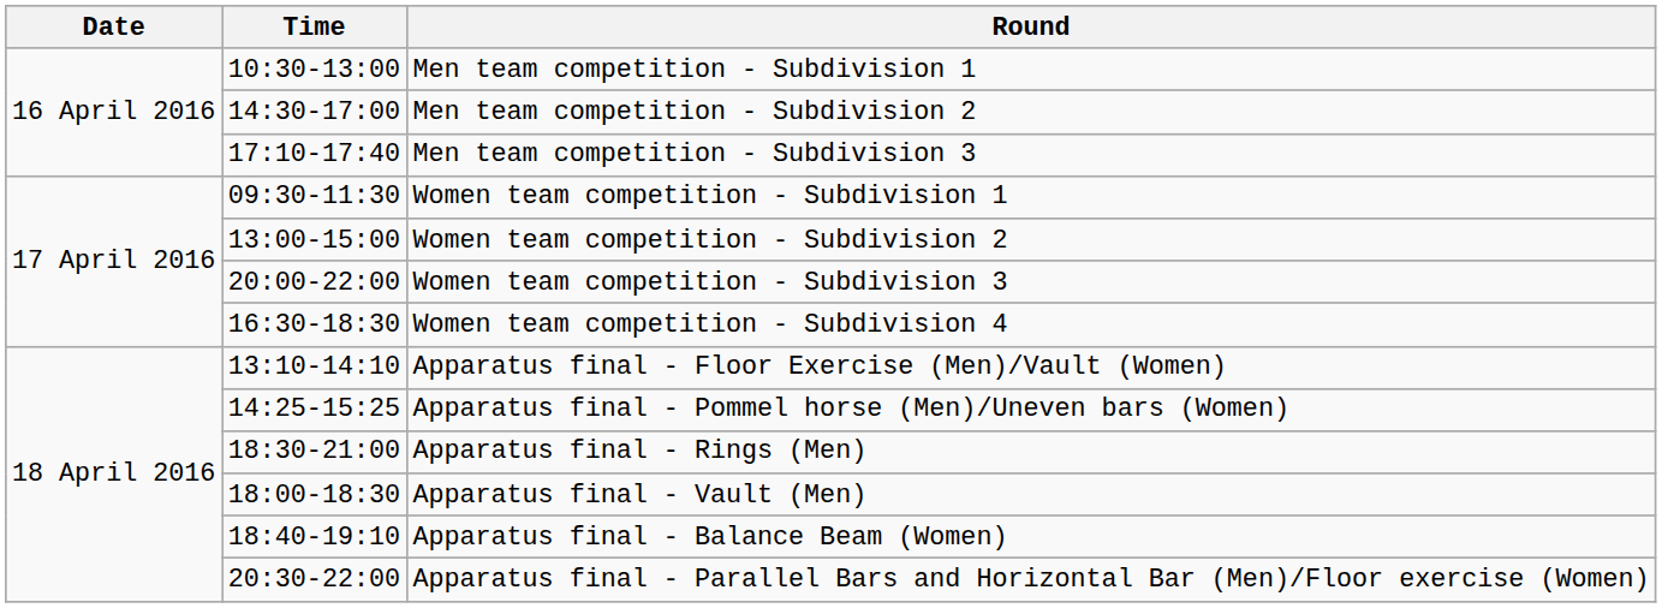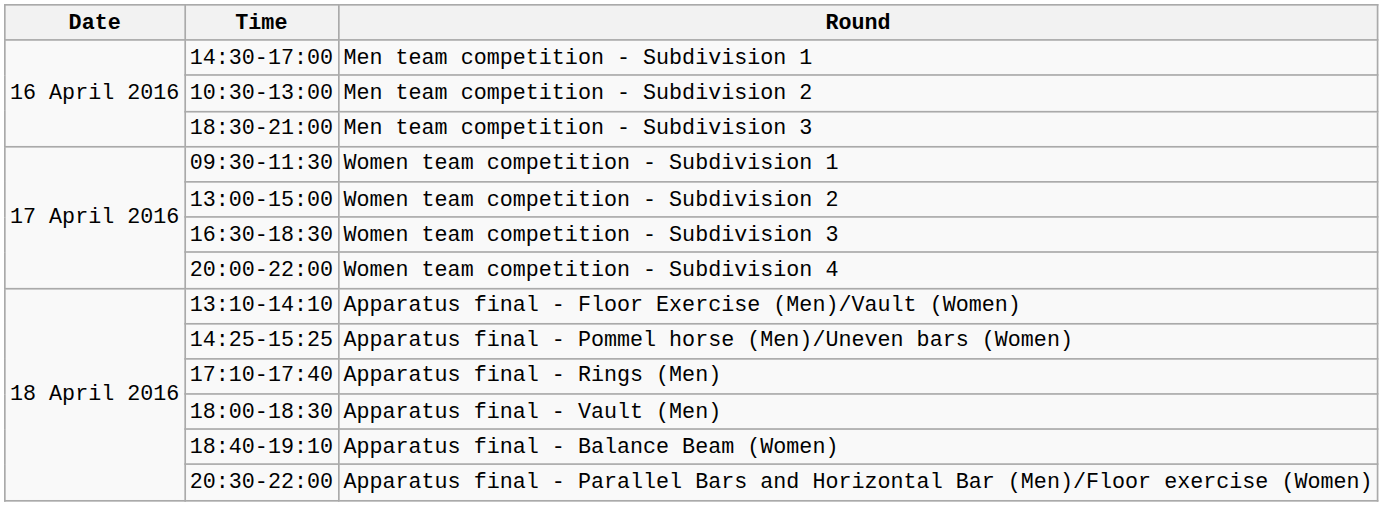 <table class="wikitable">
 <tr>
 <th>Date</th>
 <th>Time</th>
 <th>Round</th>
 </tr>
 <tr>
 <td rowspan=3>16 April 2016</td>
-<td>10:30-13:00</td>
+<td>14:30-17:00</td>
 <td>Men team competition - Subdivision 1</td>
 </tr>
 <tr>
-<td>14:30-17:00</td>
+<td>10:30-13:00</td>
 <td>Men team competition - Subdivision 2</td>
 </tr>
 <tr>
-<td>17:10-17:40</td>
+<td>18:30-21:00</td>
 <td>Men team competition - Subdivision 3</td>
 </tr>
 <tr>
 <td rowspan=4>17 April 2016</td>
 <td>09:30-11:30</td>
 <td>Women team competition - Subdivision 1</td>
 </tr>
 <tr>
 <td>13:00-15:00</td>
 <td>Women team competition - Subdivision 2</td>
 </tr>
 <tr>
-<td>20:00-22:00</td>
+<td>16:30-18:30</td>
 <td>Women team competition - Subdivision 3</td>
 </tr>
 <tr>
-<td>16:30-18:30</td>
+<td>20:00-22:00</td>
 <td>Women team competition - Subdivision 4</td>
 </tr>
 <tr>
 <td rowspan=6>18 April 2016</td>
 <td>13:10-14:10</td>
 <td>Apparatus final - Floor Exercise (Men)/Vault (Women)</td>
 </tr>
 <tr>
 <td>14:25-15:25</td>
 <td>Apparatus final - Pommel horse (Men)/Uneven bars (Women)</td>
 </tr>
 <tr>
-<td>18:30-21:00</td>
+<td>17:10-17:40</td>
 <td>Apparatus final - Rings (Men)</td>
 </tr>
 <tr>
 <td>18:00-18:30</td>
 <td>Apparatus final - Vault (Men)</td>
 </tr>
 <tr>
 <td>18:40-19:10</td>
 <td>Apparatus final - Balance Beam (Women)</td>
 </tr>
 <tr>
 <td>20:30-22:00</td>
 <td>Apparatus final - Parallel Bars and Horizontal Bar (Men)/Floor exercise (Women)</td>
 </tr>
 </table>
